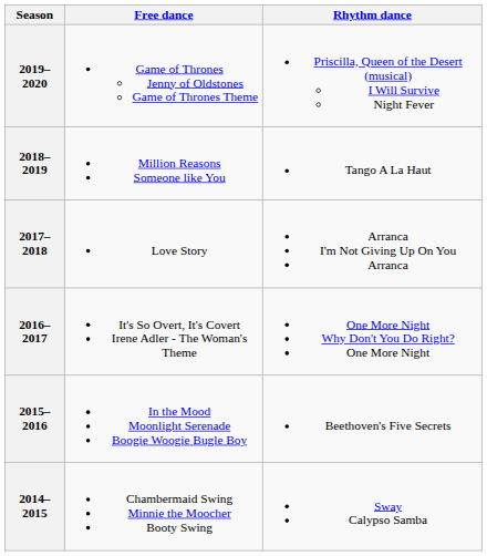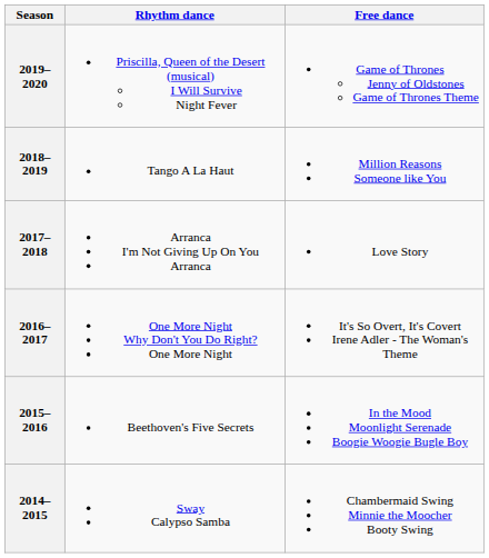 <table class=wikitable style=text-align:center>
 <tr>
 <th>Season</th>
+<th><a href='#'>Rhythm dance</a></th>
 <th><a href='#'>Free dance</a></th>
-<th><a href='#'>Rhythm dance</a></th>
 </tr>
 <tr>
 <th>2019–2020 <br></th>
+<td><br><ul><li><a href='#'>Priscilla, Queen of the Desert (musical)</a><ul><li> <a href='#'>I Will Survive</a></li><li> Night Fever</li></ul></li></ul></td>
 <td><br><ul><li><a href='#'>Game of Thrones</a> <br><ul><li><a href='#'>Jenny of Oldstones</a></li><li><a href='#'>Game of Thrones Theme</a></li></ul></li></ul></td>
-<td><br><ul><li><a href='#'>Priscilla, Queen of the Desert (musical)</a><ul><li> <a href='#'>I Will Survive</a></li><li> Night Fever</li></ul></li></ul></td>
 </tr>
 <tr>
 <th>2018–2019 <br></th>
+<td><br><ul><li> Tango A La Haut <br></li></ul></td>
 <td><br><ul><li><a href='#'>Million Reasons</a> <br></li><li><a href='#'>Someone like You</a> <br></li></ul></td>
-<td><br><ul><li> Tango A La Haut <br></li></ul></td>
 </tr>
 <tr>
 <th>2017–2018 <br></th>
+<td><br><ul><li> Arranca <br></li><li> I'm Not Giving Up On You <br></li><li> Arranca <br></li></ul></td>
 <td><br><ul><li>Love Story <br></li></ul></td>
-<td><br><ul><li> Arranca <br></li><li> I'm Not Giving Up On You <br></li><li> Arranca <br></li></ul></td>
 </tr>
 <tr>
 <th>2016–2017 <br></th>
+<td><br><ul><li> <a href='#'>One More Night</a> <br></li><li> <a href='#'>Why Don't You Do Right?</a> <br></li><li> One More Night <br></li></ul></td>
 <td><br><ul><li>It's So Overt, It's Covert <br></li><li>Irene Adler - The Woman's Theme <br></li></ul></td>
-<td><br><ul><li> <a href='#'>One More Night</a> <br></li><li> <a href='#'>Why Don't You Do Right?</a> <br></li><li> One More Night <br></li></ul></td>
 </tr>
 <tr>
 <th>2015–2016 <br></th>
+<td><br><ul><li> Beethoven's Five Secrets <br></li></ul></td>
 <td><br><ul><li><a href='#'>In the Mood</a> <br></li><li><a href='#'>Moonlight Serenade</a> <br></li><li><a href='#'>Boogie Woogie Bugle Boy</a> <br></li></ul></td>
-<td><br><ul><li> Beethoven's Five Secrets <br></li></ul></td>
 </tr>
 <tr>
 <th>2014–2015 <br></th>
+<td><br><ul><li><a href='#'>Sway</a> <br></li><li>Calypso Samba <br></li></ul></td>
 <td><br><ul><li>Chambermaid Swing <br></li><li><a href='#'>Minnie the Moocher</a> <br></li><li>Booty Swing <br></li></ul></td>
-<td><br><ul><li><a href='#'>Sway</a> <br></li><li>Calypso Samba <br></li></ul></td>
 </tr>
 </table>
